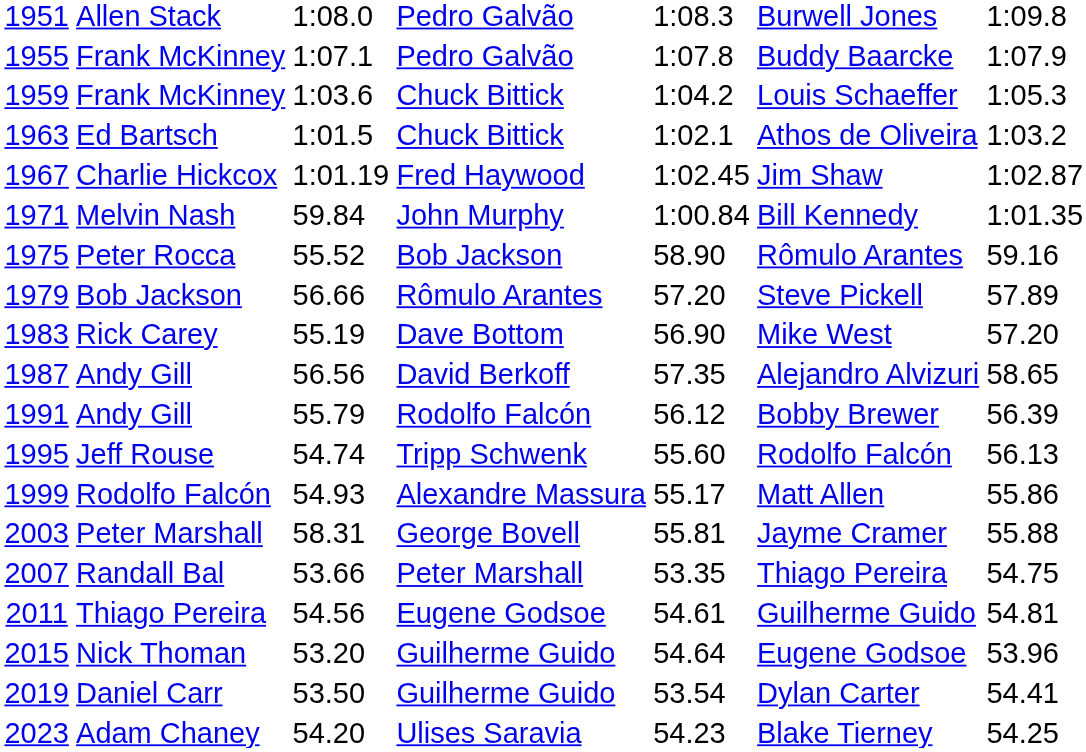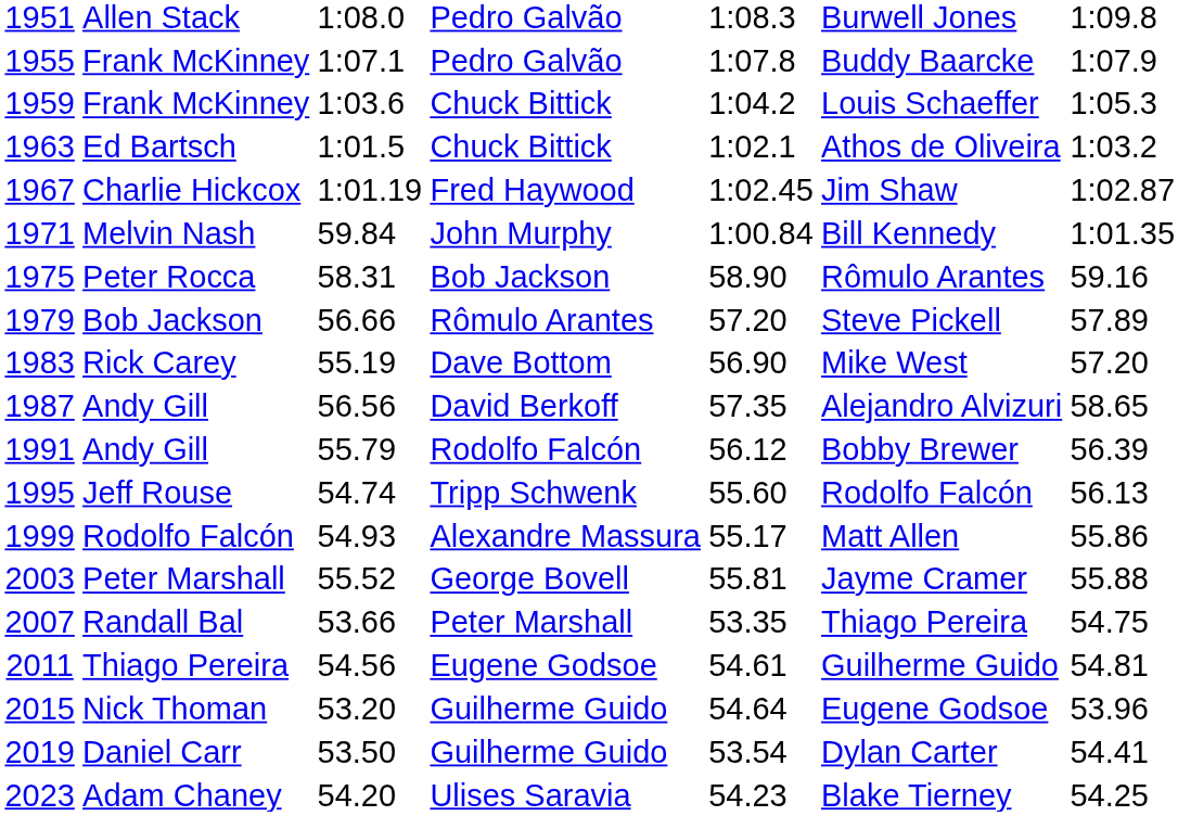 <table>
 <tr>
 <td align=center><a href='#'>1951</a></td>
 <td> <a href='#'>Allen Stack</a></td>
 <td>1:08.0</td>
 <td> <a href='#'>Pedro Galvão</a></td>
 <td>1:08.3</td>
 <td> <a href='#'>Burwell Jones</a></td>
 <td>1:09.8</td>
 </tr>
 <tr>
 <td align=center><a href='#'>1955</a></td>
 <td> <a href='#'>Frank McKinney</a></td>
 <td>1:07.1</td>
 <td> <a href='#'>Pedro Galvão</a></td>
 <td>1:07.8</td>
 <td> <a href='#'>Buddy Baarcke</a></td>
 <td>1:07.9</td>
 </tr>
 <tr>
 <td align=center><a href='#'>1959</a></td>
 <td> <a href='#'>Frank McKinney</a></td>
 <td>1:03.6</td>
 <td> <a href='#'>Chuck Bittick</a></td>
 <td>1:04.2</td>
 <td> <a href='#'>Louis Schaeffer</a></td>
 <td>1:05.3</td>
 </tr>
 <tr>
 <td align=center><a href='#'>1963</a></td>
 <td> <a href='#'>Ed Bartsch</a></td>
 <td>1:01.5</td>
 <td> <a href='#'>Chuck Bittick</a></td>
 <td>1:02.1</td>
 <td> <a href='#'>Athos de Oliveira</a></td>
 <td>1:03.2</td>
 </tr>
 <tr>
 <td align=center><a href='#'>1967</a></td>
 <td> <a href='#'>Charlie Hickcox</a></td>
 <td>1:01.19</td>
 <td> <a href='#'>Fred Haywood</a></td>
 <td>1:02.45</td>
 <td> <a href='#'>Jim Shaw</a></td>
 <td>1:02.87</td>
 </tr>
 <tr>
 <td align=center><a href='#'>1971</a></td>
 <td> <a href='#'>Melvin Nash</a></td>
 <td>59.84</td>
 <td> <a href='#'>John Murphy</a></td>
 <td>1:00.84</td>
 <td> <a href='#'>Bill Kennedy</a></td>
 <td>1:01.35</td>
 </tr>
 <tr>
 <td align=center><a href='#'>1975</a></td>
 <td> <a href='#'>Peter Rocca</a></td>
-<td>55.52</td>
+<td>58.31</td>
 <td> <a href='#'>Bob Jackson</a></td>
 <td>58.90</td>
 <td> <a href='#'>Rômulo Arantes</a></td>
 <td>59.16</td>
 </tr>
 <tr>
 <td align=center><a href='#'>1979</a></td>
 <td> <a href='#'>Bob Jackson</a></td>
 <td>56.66</td>
 <td> <a href='#'>Rômulo Arantes</a></td>
 <td>57.20</td>
 <td> <a href='#'>Steve Pickell</a></td>
 <td>57.89</td>
 </tr>
 <tr>
 <td align=center><a href='#'>1983</a></td>
 <td> <a href='#'>Rick Carey</a></td>
 <td>55.19</td>
 <td> <a href='#'>Dave Bottom</a></td>
 <td>56.90</td>
 <td> <a href='#'>Mike West</a></td>
 <td>57.20</td>
 </tr>
 <tr>
 <td align=center><a href='#'>1987</a></td>
 <td> <a href='#'>Andy Gill</a></td>
 <td>56.56</td>
 <td> <a href='#'>David Berkoff</a></td>
 <td>57.35</td>
 <td> <a href='#'>Alejandro Alvizuri</a></td>
 <td>58.65</td>
 </tr>
 <tr>
 <td align=center><a href='#'>1991</a></td>
 <td> <a href='#'>Andy Gill</a></td>
 <td>55.79</td>
 <td> <a href='#'>Rodolfo Falcón</a></td>
 <td>56.12</td>
 <td> <a href='#'>Bobby Brewer</a></td>
 <td>56.39</td>
 </tr>
 <tr>
 <td align=center><a href='#'>1995</a></td>
 <td> <a href='#'>Jeff Rouse</a></td>
 <td>54.74</td>
 <td> <a href='#'>Tripp Schwenk</a></td>
 <td>55.60</td>
 <td> <a href='#'>Rodolfo Falcón</a></td>
 <td>56.13</td>
 </tr>
 <tr>
 <td align=center><a href='#'>1999</a></td>
 <td> <a href='#'>Rodolfo Falcón</a></td>
 <td>54.93</td>
 <td> <a href='#'>Alexandre Massura</a></td>
 <td>55.17</td>
 <td> <a href='#'>Matt Allen</a></td>
 <td>55.86</td>
 </tr>
 <tr>
 <td align=center><a href='#'>2003</a></td>
 <td> <a href='#'>Peter Marshall</a></td>
-<td>58.31</td>
+<td>55.52</td>
 <td> <a href='#'>George Bovell</a></td>
 <td>55.81</td>
 <td> <a href='#'>Jayme Cramer</a></td>
 <td>55.88</td>
 </tr>
 <tr>
 <td align=center><a href='#'>2007</a></td>
 <td> <a href='#'>Randall Bal</a></td>
 <td>53.66</td>
 <td> <a href='#'>Peter Marshall</a></td>
 <td>53.35</td>
 <td> <a href='#'>Thiago Pereira</a></td>
 <td>54.75</td>
 </tr>
 <tr>
 <td align=center><a href='#'>2011</a></td>
 <td> <a href='#'>Thiago Pereira</a></td>
 <td>54.56</td>
 <td> <a href='#'>Eugene Godsoe</a></td>
 <td>54.61</td>
 <td> <a href='#'>Guilherme Guido</a></td>
 <td>54.81</td>
 </tr>
 <tr>
 <td align=center><a href='#'>2015</a></td>
 <td> <a href='#'>Nick Thoman</a></td>
 <td>53.20</td>
 <td> <a href='#'>Guilherme Guido</a></td>
 <td>54.64</td>
 <td> <a href='#'>Eugene Godsoe</a></td>
 <td>53.96</td>
 </tr>
 <tr>
 <td align=center><a href='#'>2019</a></td>
 <td> <a href='#'>Daniel Carr</a></td>
 <td>53.50</td>
 <td> <a href='#'>Guilherme Guido</a></td>
 <td>53.54</td>
 <td> <a href='#'>Dylan Carter</a></td>
 <td>54.41</td>
 </tr>
 <tr>
 <td align=center><a href='#'>2023</a></td>
 <td> <a href='#'>Adam Chaney</a></td>
 <td>54.20</td>
 <td> <a href='#'>Ulises Saravia</a></td>
 <td>54.23</td>
 <td> <a href='#'>Blake Tierney</a></td>
 <td>54.25</td>
 </tr>
 </table>
